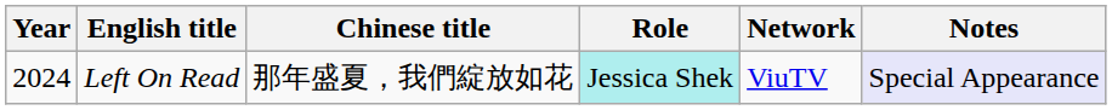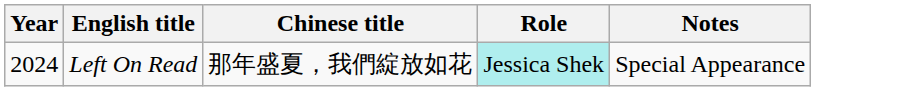 <table class="wikitable sortable">
 <tr>
 <th>Year</th>
 <th>English title</th>
 <th>Chinese title</th>
 <th>Role</th>
-<th>Network</th>
 <th class="unsortable">Notes</th>
 </tr>
 <tr>
 <td>2024</td>
 <td><em>Left On Read</em></td>
 <td>那年盛夏，我們綻放如花</td>
 <td style="background: paleturquoise;">Jessica Shek</td>
-<td><a href='#'>ViuTV</a></td>
-<td style="background: lavender;">Special Appearance</td>
+<td>Special Appearance</td>
 </tr>
 </table>
